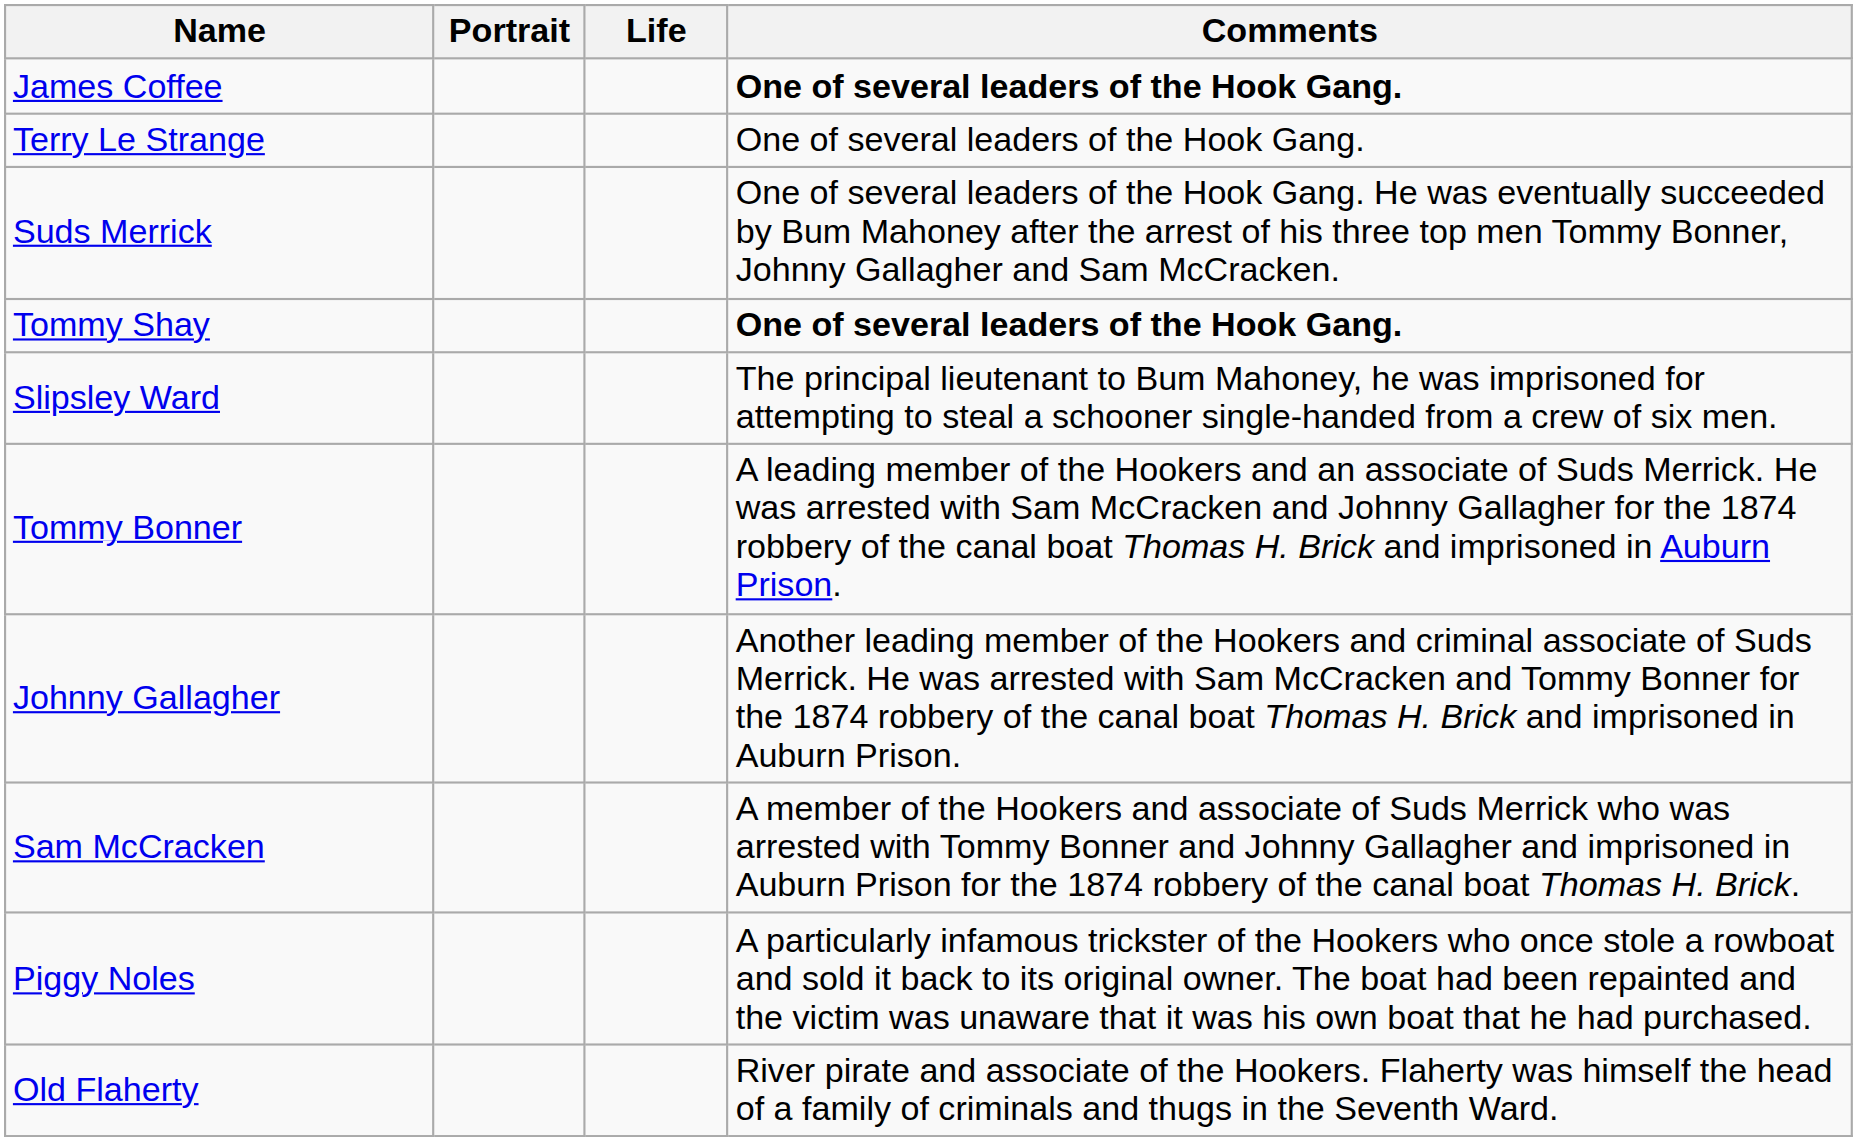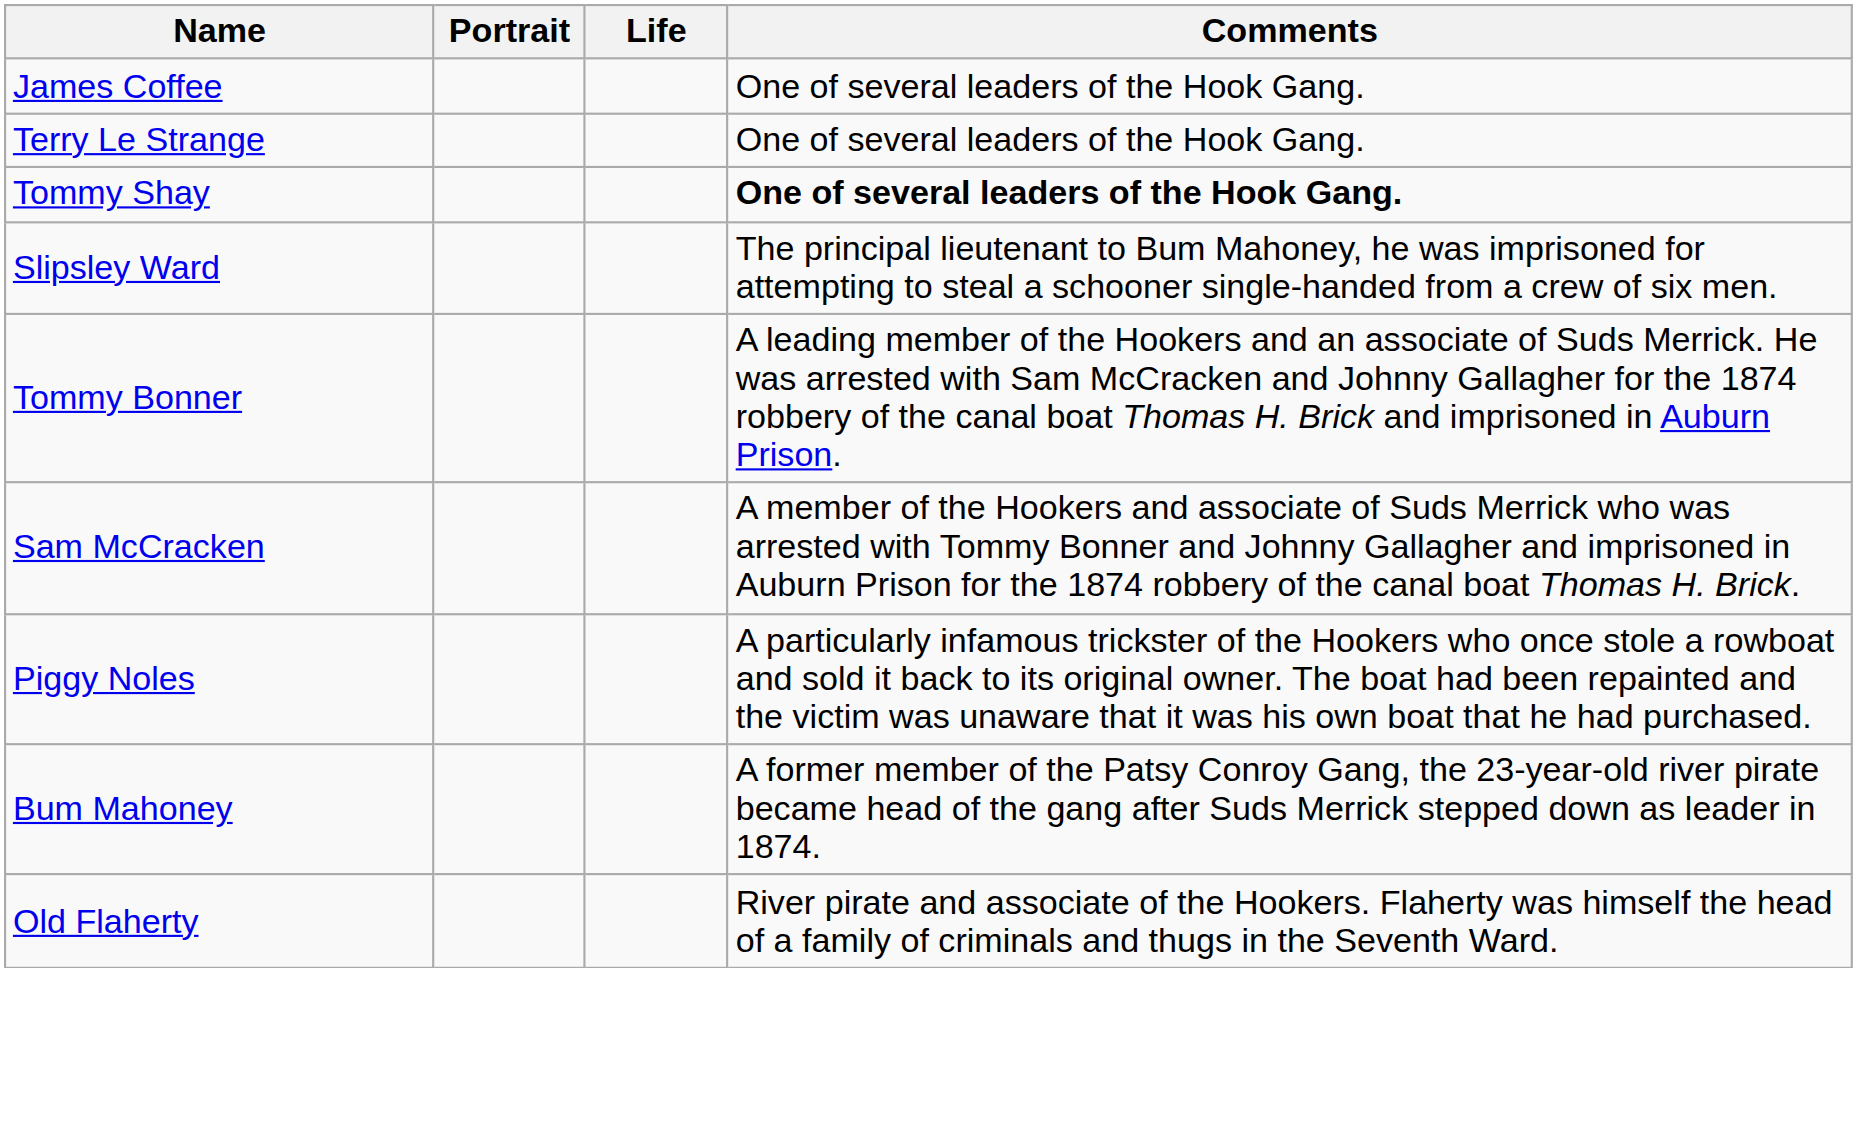 <table class=wikitable>
 <tr>
 <th width="21%">Name</th>
 <th width="7%">Portrait</th>
 <th width="7%">Life</th>
 <th width="55%">Comments</th>
 </tr>
 <tr>
 <td><a href='#'>James Coffee</a></td>
 <td></td>
 <td></td>
-<td><strong>One of several leaders of the Hook Gang.</strong></td>
+<td>One of several leaders of the Hook Gang.</td>
 </tr>
 <tr>
 <td><a href='#'>Terry Le Strange</a></td>
 <td></td>
 <td></td>
 <td>One of several leaders of the Hook Gang.</td>
-</tr>
-<tr>
-<td><a href='#'>Suds Merrick</a></td>
-<td></td>
-<td></td>
-<td>One of several leaders of the Hook Gang. He was eventually succeeded by Bum Mahoney after the arrest of his three top men Tommy Bonner, Johnny Gallagher and Sam McCracken.</td>
 </tr>
 <tr>
 <td><a href='#'>Tommy Shay</a></td>
 <td></td>
 <td></td>
 <td><strong>One of several leaders of the Hook Gang.</strong></td>
 </tr>
 <tr>
 <td><a href='#'>Slipsley Ward</a></td>
 <td></td>
 <td></td>
 <td>The principal lieutenant to Bum Mahoney, he was imprisoned for attempting to steal a schooner single-handed from a crew of six men.</td>
 </tr>
 <tr>
 <td><a href='#'>Tommy Bonner</a></td>
 <td></td>
 <td></td>
 <td>A leading member of the Hookers and an associate of Suds Merrick. He was arrested with Sam McCracken and Johnny Gallagher for the 1874 robbery of the canal boat <em>Thomas H. Brick</em> and imprisoned in <a href='#'>Auburn Prison</a>.</td>
 </tr>
 <tr>
-<td><a href='#'>Johnny Gallagher</a></td>
-<td></td>
-<td></td>
-<td>Another leading member of the Hookers and criminal associate of Suds Merrick. He was arrested with Sam McCracken and Tommy Bonner for the 1874 robbery of the canal boat <em>Thomas H. Brick</em> and imprisoned in Auburn Prison.</td>
-</tr>
-<tr>
 <td><a href='#'>Sam McCracken</a></td>
 <td></td>
 <td></td>
 <td>A member of the Hookers and associate of Suds Merrick who was arrested with Tommy Bonner and Johnny Gallagher and imprisoned in Auburn Prison for the 1874 robbery of the canal boat <em>Thomas H. Brick</em>.</td>
 </tr>
 <tr>
 <td><a href='#'>Piggy Noles</a></td>
 <td></td>
 <td></td>
 <td>A particularly infamous trickster of the Hookers who once stole a rowboat and sold it back to its original owner. The boat had been repainted and the victim was unaware that it was his own boat that he had purchased.</td>
 </tr>
 <tr>
+<td><a href='#'>Bum Mahoney</a></td>
+<td></td>
+<td></td>
+<td>A former member of the Patsy Conroy Gang, the 23-year-old river pirate became head of the gang after Suds Merrick stepped down as leader in 1874.</td>
+</tr>
+<tr>
 <td><a href='#'>Old Flaherty</a></td>
 <td></td>
 <td></td>
 <td>River pirate and associate of the Hookers. Flaherty was himself the head of a family of criminals and thugs in the Seventh Ward.</td>
 </tr>
 </table>
